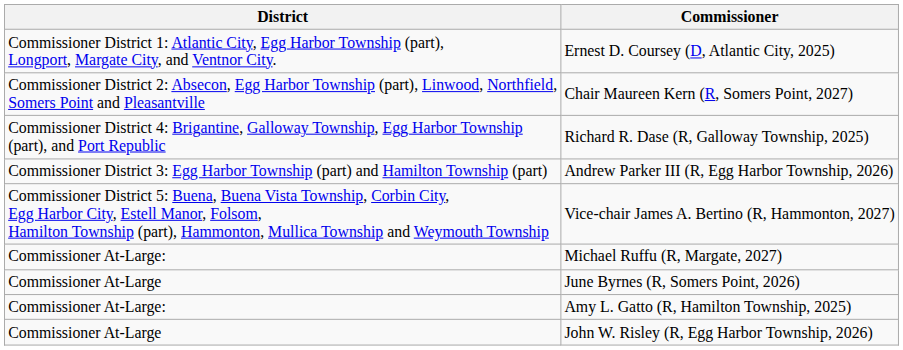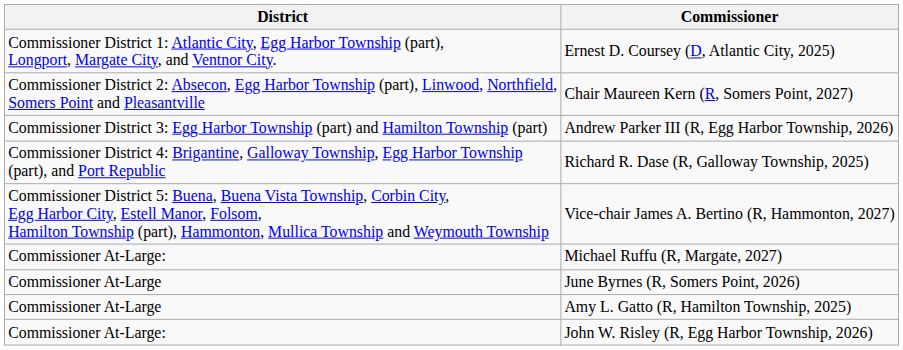 <table class="wikitable sortable">
 <tr>
 <th>District</th>
 <th>Commissioner</th>
 </tr>
 <tr>
 <td>Commissioner District 1: <a href='#'>Atlantic City</a>, <a href='#'>Egg Harbor Township</a> (part), <br><a href='#'>Longport</a>, <a href='#'>Margate City</a>, and <a href='#'>Ventnor City</a>.</td>
 <td>Ernest D. Coursey (<a href='#'>D</a>, Atlantic City, 2025)</td>
 </tr>
 <tr>
 <td>Commissioner District 2: <a href='#'>Absecon</a>, <a href='#'>Egg Harbor Township</a> (part), <a href='#'>Linwood</a>, <a href='#'>Northfield</a>, <br><a href='#'>Somers Point</a> and <a href='#'>Pleasantville</a></td>
 <td>Chair Maureen Kern (<a href='#'>R</a>, Somers Point, 2027)</td>
 </tr>
 <tr>
+<td>Commissioner District 3: <a href='#'>Egg Harbor Township</a> (part) and <a href='#'>Hamilton Township</a> (part)</td>
+<td>Andrew Parker III (R, Egg Harbor Township, 2026)</td>
+</tr>
+<tr>
 <td>Commissioner District 4: <a href='#'>Brigantine</a>, <a href='#'>Galloway Township</a>, <a href='#'>Egg Harbor Township</a><br> (part), and <a href='#'>Port Republic</a></td>
 <td>Richard R. Dase (R, Galloway Township, 2025)</td>
-</tr>
-<tr>
-<td>Commissioner District 3: <a href='#'>Egg Harbor Township</a> (part) and <a href='#'>Hamilton Township</a> (part)</td>
-<td>Andrew Parker III (R, Egg Harbor Township, 2026)</td>
 </tr>
 <tr>
 <td>Commissioner District 5: <a href='#'>Buena</a>, <a href='#'>Buena Vista Township</a>, <a href='#'>Corbin City</a>, <br><a href='#'>Egg Harbor City</a>, <a href='#'>Estell Manor</a>, <a href='#'>Folsom</a>, <br><a href='#'>Hamilton Township</a> (part), <a href='#'>Hammonton</a>, <a href='#'>Mullica Township</a> and <a href='#'>Weymouth Township</a></td>
 <td>Vice-chair James A. Bertino (R, Hammonton, 2027)</td>
 </tr>
 <tr>
 <td>Commissioner At-Large:</td>
 <td>Michael Ruffu (R, Margate, 2027)</td>
 </tr>
 <tr>
 <td>Commissioner At-Large</td>
 <td>June Byrnes (R, Somers Point, 2026)</td>
 </tr>
 <tr>
-<td>Commissioner At-Large:</td>
+<td>Commissioner At-Large</td>
 <td>Amy L. Gatto (R, Hamilton Township, 2025)</td>
 </tr>
 <tr>
-<td>Commissioner At-Large</td>
+<td>Commissioner At-Large:</td>
 <td>John W. Risley (R, Egg Harbor Township, 2026)</td>
 </tr>
 </table>
